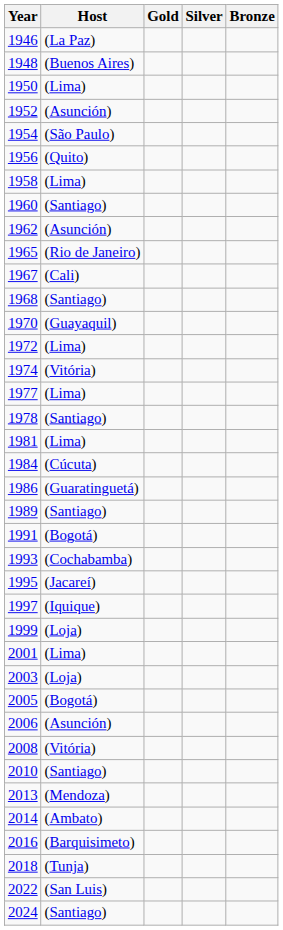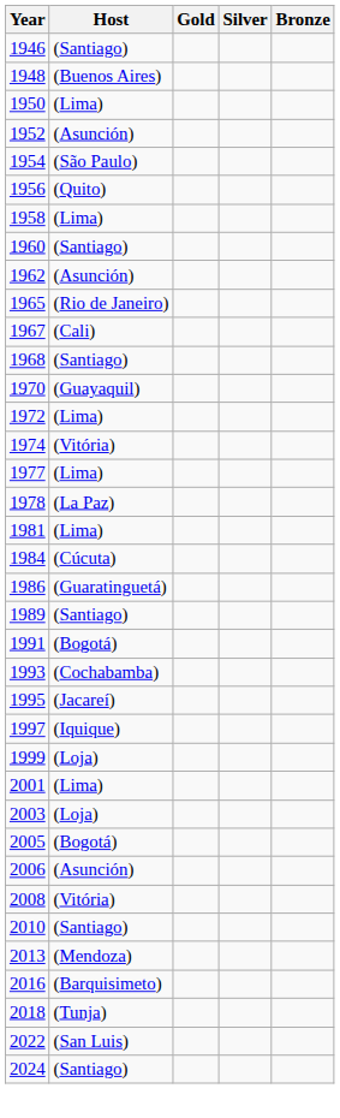 <table class=wikitable>
 <tr>
 <th>Year</th>
 <th>Host</th>
 <th>Gold</th>
 <th>Silver</th>
 <th>Bronze</th>
 </tr>
 <tr>
 <td><a href='#'>1946</a></td>
-<td> (<a href='#'>La Paz</a>)</td>
+<td> (<a href='#'>Santiago</a>)</td>
 <td><strong></strong></td>
 <td></td>
 <td></td>
 </tr>
 <tr>
 <td><a href='#'>1948</a></td>
 <td> (<a href='#'>Buenos Aires</a>)</td>
 <td><strong></strong></td>
 <td></td>
 <td></td>
 </tr>
 <tr>
 <td><a href='#'>1950</a></td>
 <td> (<a href='#'>Lima</a>)</td>
 <td><strong></strong></td>
 <td></td>
 <td></td>
 </tr>
 <tr>
 <td><a href='#'>1952</a></td>
 <td> (<a href='#'>Asunción</a>)</td>
 <td><strong></strong></td>
 <td></td>
 <td></td>
 </tr>
 <tr>
 <td><a href='#'>1954</a></td>
 <td> (<a href='#'>São Paulo</a>)</td>
 <td><strong></strong></td>
 <td></td>
 <td></td>
 </tr>
 <tr>
 <td><a href='#'>1956</a></td>
 <td> (<a href='#'>Quito</a>)</td>
 <td><strong></strong></td>
 <td></td>
 <td></td>
 </tr>
 <tr>
 <td><a href='#'>1958</a></td>
 <td> (<a href='#'>Lima</a>)</td>
 <td><strong></strong></td>
 <td></td>
 <td></td>
 </tr>
 <tr>
 <td><a href='#'>1960</a></td>
 <td> (<a href='#'>Santiago</a>)</td>
 <td><strong></strong></td>
 <td></td>
 <td></td>
 </tr>
 <tr>
 <td><a href='#'>1962</a></td>
 <td> (<a href='#'>Asunción</a>)</td>
 <td><strong></strong></td>
 <td></td>
 <td></td>
 </tr>
 <tr>
 <td><a href='#'>1965</a></td>
 <td> (<a href='#'>Rio de Janeiro</a>)</td>
 <td><strong></strong></td>
 <td></td>
 <td></td>
 </tr>
 <tr>
 <td><a href='#'>1967</a></td>
 <td> (<a href='#'>Cali</a>)</td>
 <td><strong></strong></td>
 <td></td>
 <td></td>
 </tr>
 <tr>
 <td><a href='#'>1968</a></td>
 <td> (<a href='#'>Santiago</a>)</td>
 <td><strong></strong></td>
 <td></td>
 <td></td>
 </tr>
 <tr>
 <td><a href='#'>1970</a></td>
 <td> (<a href='#'>Guayaquil</a>)</td>
 <td><strong></strong></td>
 <td></td>
 <td></td>
 </tr>
 <tr>
 <td><a href='#'>1972</a></td>
 <td> (<a href='#'>Lima</a>)</td>
 <td><strong></strong></td>
 <td></td>
 <td></td>
 </tr>
 <tr>
 <td><a href='#'>1974</a></td>
 <td> (<a href='#'>Vitória</a>)</td>
 <td><strong></strong></td>
 <td></td>
 <td></td>
 </tr>
 <tr>
 <td><a href='#'>1977</a></td>
 <td> (<a href='#'>Lima</a>)</td>
 <td><strong></strong></td>
 <td></td>
 <td></td>
 </tr>
 <tr>
 <td><a href='#'>1978</a></td>
-<td> (<a href='#'>Santiago</a>)</td>
+<td> (<a href='#'>La Paz</a>)</td>
 <td><strong></strong></td>
 <td></td>
 <td></td>
 </tr>
 <tr>
 <td><a href='#'>1981</a></td>
 <td> (<a href='#'>Lima</a>)</td>
 <td><strong></strong></td>
 <td></td>
 <td></td>
 </tr>
 <tr>
 <td><a href='#'>1984</a></td>
 <td> (<a href='#'>Cúcuta</a>)</td>
 <td><strong></strong></td>
 <td></td>
 <td></td>
 </tr>
 <tr>
 <td><a href='#'>1986</a></td>
 <td> (<a href='#'>Guaratinguetá</a>)</td>
 <td><strong></strong></td>
 <td></td>
 <td></td>
 </tr>
 <tr>
 <td><a href='#'>1989</a></td>
 <td> (<a href='#'>Santiago</a>)</td>
 <td><strong></strong></td>
 <td></td>
 <td></td>
 </tr>
 <tr>
 <td><a href='#'>1991</a></td>
 <td> (<a href='#'>Bogotá</a>)</td>
 <td><strong></strong></td>
 <td></td>
 <td></td>
 </tr>
 <tr>
 <td><a href='#'>1993</a></td>
 <td> (<a href='#'>Cochabamba</a>)</td>
 <td><strong></strong></td>
 <td></td>
 <td></td>
 </tr>
 <tr>
 <td><a href='#'>1995</a></td>
 <td> (<a href='#'>Jacareí</a>)</td>
 <td><strong></strong></td>
 <td></td>
 <td></td>
 </tr>
 <tr>
 <td><a href='#'>1997</a></td>
 <td> (<a href='#'>Iquique</a>)</td>
 <td><strong></strong></td>
 <td></td>
 <td></td>
 </tr>
 <tr>
 <td><a href='#'>1999</a></td>
 <td> (<a href='#'>Loja</a>)</td>
 <td><strong></strong></td>
 <td></td>
 <td></td>
 </tr>
 <tr>
 <td><a href='#'>2001</a></td>
 <td> (<a href='#'>Lima</a>)</td>
 <td><strong></strong></td>
 <td></td>
 <td></td>
 </tr>
 <tr>
 <td><a href='#'>2003</a></td>
 <td> (<a href='#'>Loja</a>)</td>
 <td><strong></strong></td>
 <td></td>
 <td></td>
 </tr>
 <tr>
 <td><a href='#'>2005</a></td>
 <td> (<a href='#'>Bogotá</a>)</td>
 <td><strong></strong></td>
 <td></td>
 <td></td>
 </tr>
 <tr>
 <td><a href='#'>2006</a></td>
 <td> (<a href='#'>Asunción</a>)</td>
 <td><strong></strong></td>
 <td></td>
 <td></td>
 </tr>
 <tr>
 <td><a href='#'>2008</a></td>
 <td> (<a href='#'>Vitória</a>)</td>
 <td><strong></strong></td>
 <td></td>
 <td></td>
 </tr>
 <tr>
 <td><a href='#'>2010</a></td>
 <td> (<a href='#'>Santiago</a>)</td>
 <td><strong></strong></td>
 <td></td>
 <td></td>
 </tr>
 <tr>
 <td><a href='#'>2013</a></td>
 <td> (<a href='#'>Mendoza</a>)</td>
 <td><strong></strong></td>
 <td></td>
 <td></td>
 </tr>
 <tr>
-<td><a href='#'>2014</a></td>
-<td> (<a href='#'>Ambato</a>)</td>
-<td><strong></strong></td>
-<td></td>
-<td></td>
-</tr>
-<tr>
 <td><a href='#'>2016</a></td>
 <td> (<a href='#'>Barquisimeto</a>)</td>
 <td><strong></strong></td>
 <td></td>
 <td></td>
 </tr>
 <tr>
 <td><a href='#'>2018</a></td>
 <td> (<a href='#'>Tunja</a>)</td>
 <td><strong></strong></td>
 <td></td>
 <td></td>
 </tr>
 <tr>
 <td><a href='#'>2022</a></td>
 <td> (<a href='#'>San Luis</a>)</td>
 <td><strong></strong></td>
 <td></td>
 <td></td>
 </tr>
 <tr>
 <td><a href='#'>2024</a></td>
 <td> (<a href='#'>Santiago</a>)</td>
 <td><strong></strong></td>
 <td></td>
 <td></td>
 </tr>
 </table>
